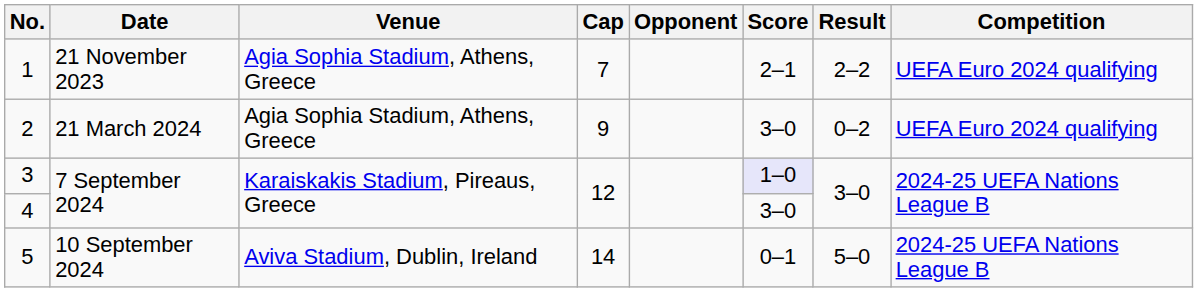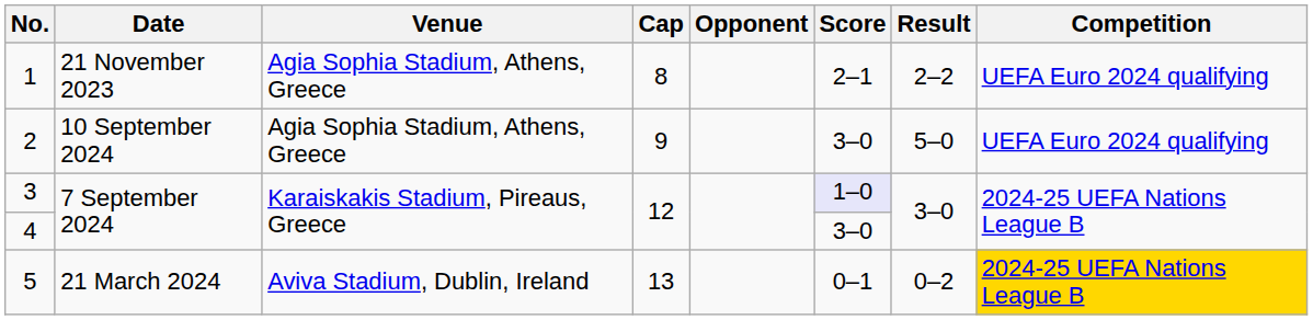 <table class="wikitable sortable">
 <tr>
 <th scope=col>No.</th>
 <th scope=col>Date</th>
 <th scope=col>Venue</th>
 <th scope=col>Cap</th>
 <th scope=col>Opponent</th>
 <th scope=col>Score</th>
 <th scope=col>Result</th>
 <th scope=col>Competition</th>
 </tr>
 <tr>
 <td align="center">1</td>
 <td>21 November 2023</td>
 <td><a href='#'>Agia Sophia Stadium</a>, Athens, Greece</td>
-<td align=center>7</td>
+<td align=center>8</td>
 <td></td>
 <td align="center">2–1</td>
 <td align="center">2–2</td>
 <td><a href='#'>UEFA Euro 2024 qualifying</a></td>
 </tr>
 <tr>
 <td align="center">2</td>
-<td>21 March 2024</td>
+<td>10 September 2024</td>
 <td>Agia Sophia Stadium, Athens, Greece</td>
 <td align=center>9</td>
 <td></td>
 <td align="center">3–0</td>
-<td align="center">0–2</td>
+<td align="center">5–0</td>
 <td><a href='#'>UEFA Euro 2024 qualifying</a></td>
 </tr>
 <tr>
 <td align="center">3</td>
 <td rowspan="2">7 September 2024</td>
 <td rowspan="2"><a href='#'>Karaiskakis Stadium</a>, Pireaus, Greece</td>
 <td rowspan="2" align="center">12</td>
 <td rowspan="2"></td>
 <td align="center" style="background: lavender;">1–0</td>
 <td rowspan="2" align="center">3–0</td>
 <td rowspan="2"><a href='#'>2024-25 UEFA Nations League B</a></td>
 </tr>
 <tr>
 <td align="center">4</td>
 <td align="center">3–0</td>
 </tr>
 <tr>
 <td align="center">5</td>
-<td>10 September 2024</td>
+<td>21 March 2024</td>
 <td><a href='#'>Aviva Stadium</a>, Dublin, Ireland</td>
-<td align=center>14</td>
+<td align=center>13</td>
 <td></td>
 <td align="center">0–1</td>
-<td align="center">5–0</td>
-<td><a href='#'>2024-25 UEFA Nations League B</a></td>
+<td align="center">0–2</td>
+<td style="background: gold;"><a href='#'>2024-25 UEFA Nations League B</a></td>
 </tr>
 </table>
